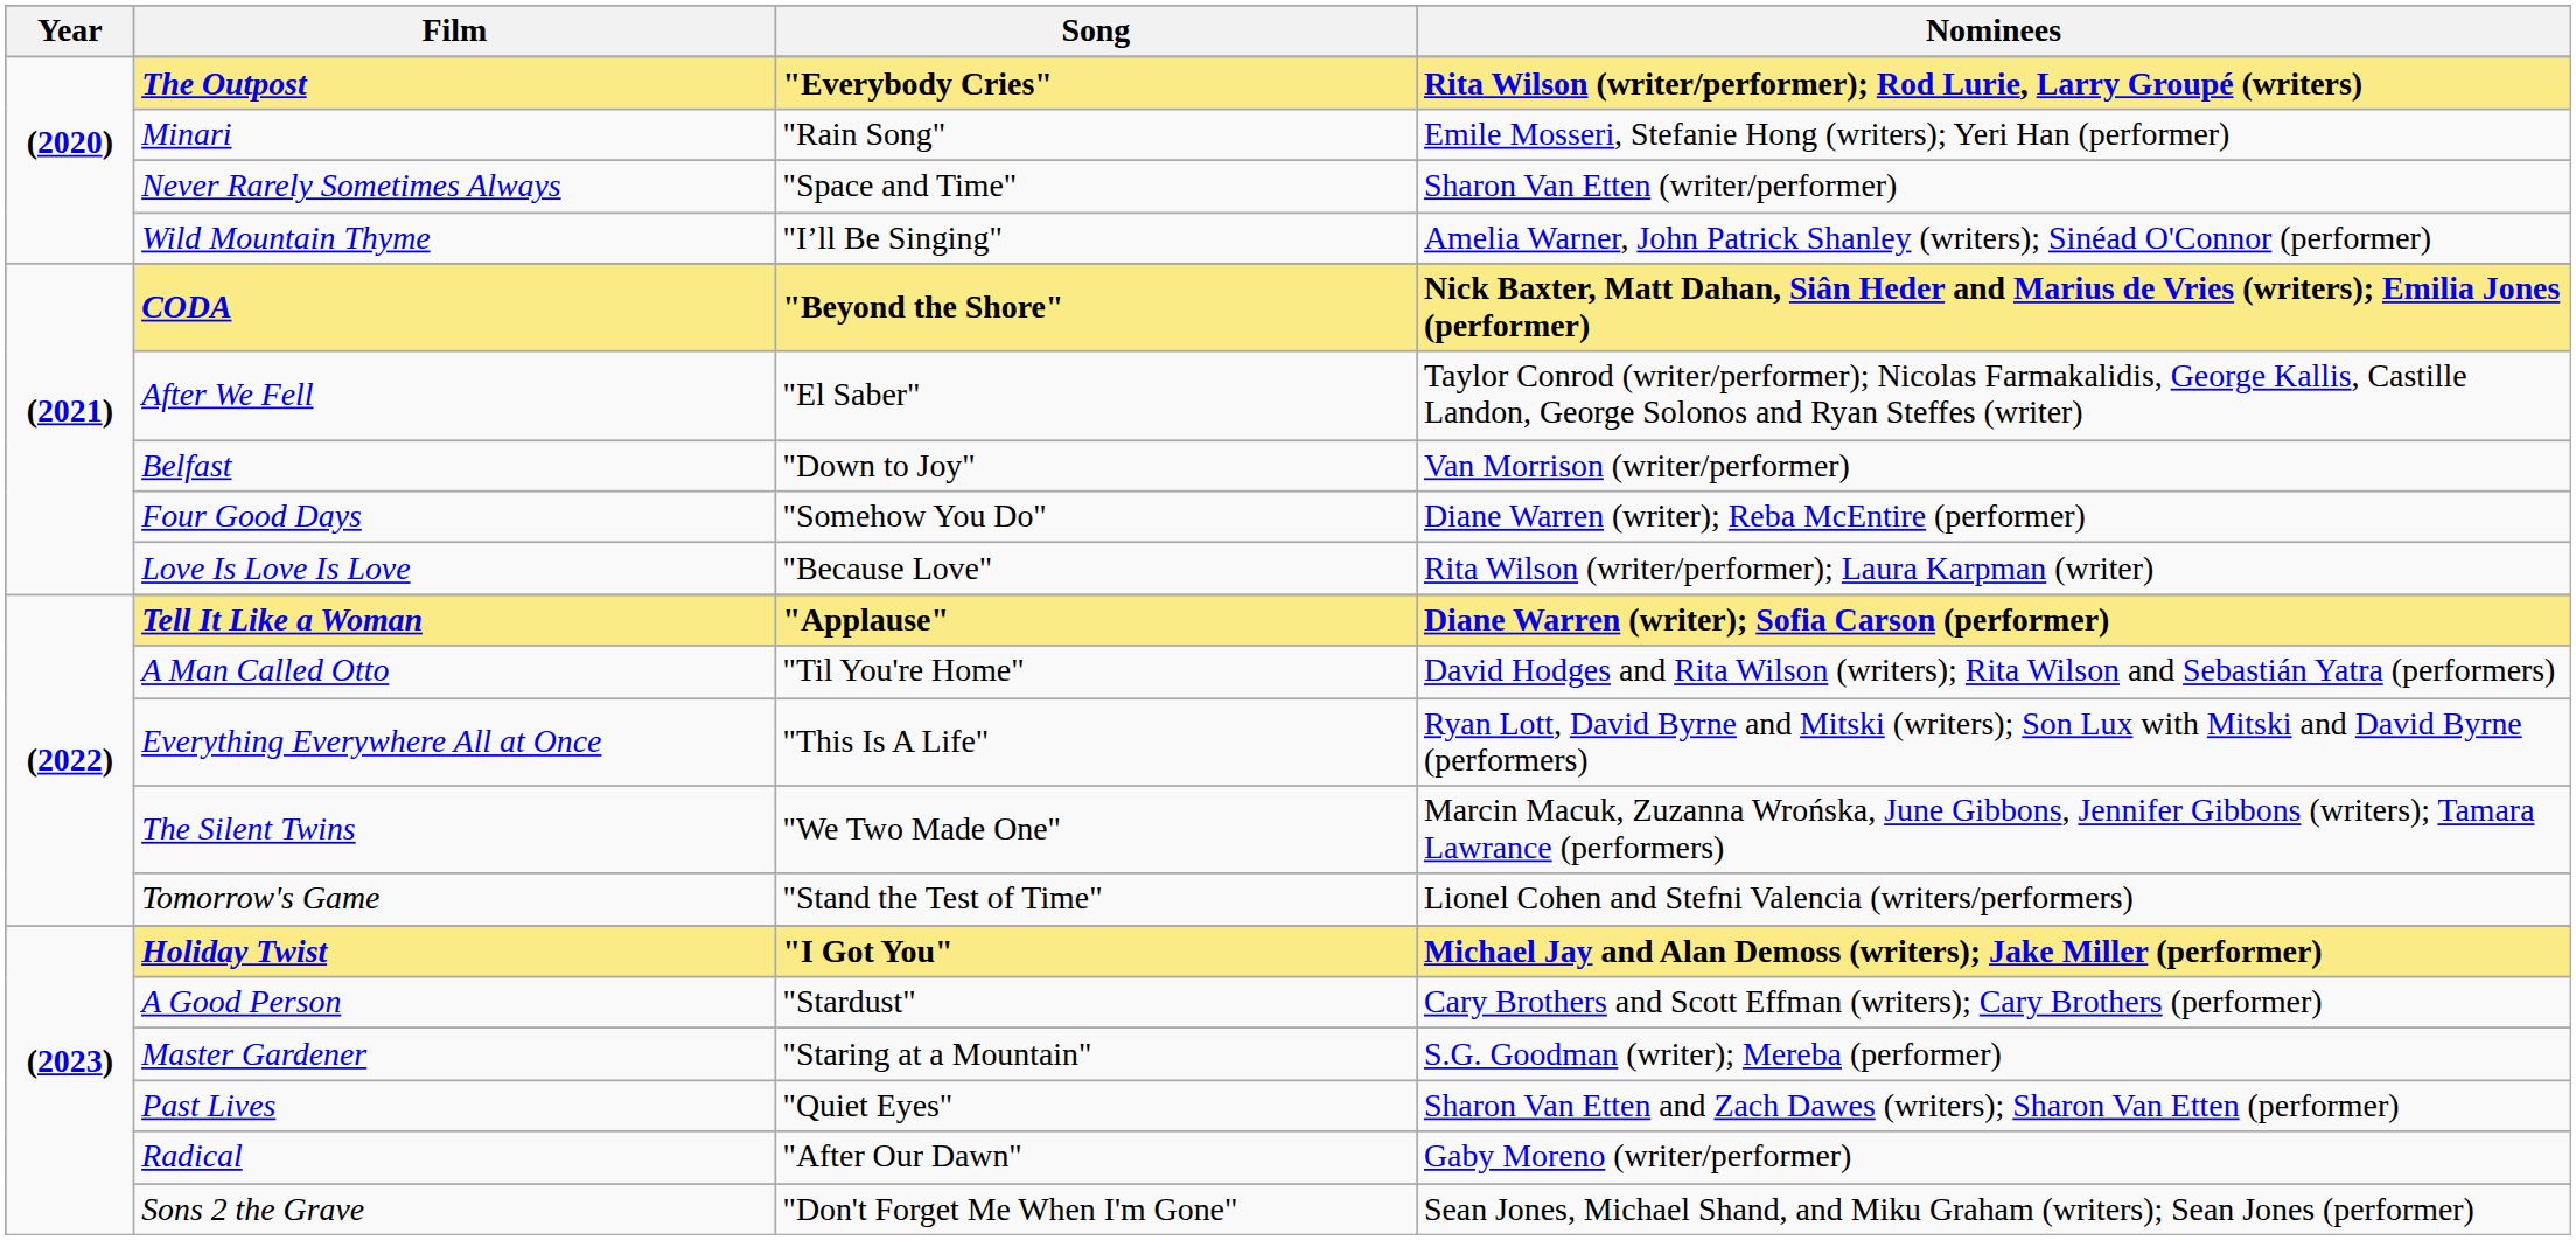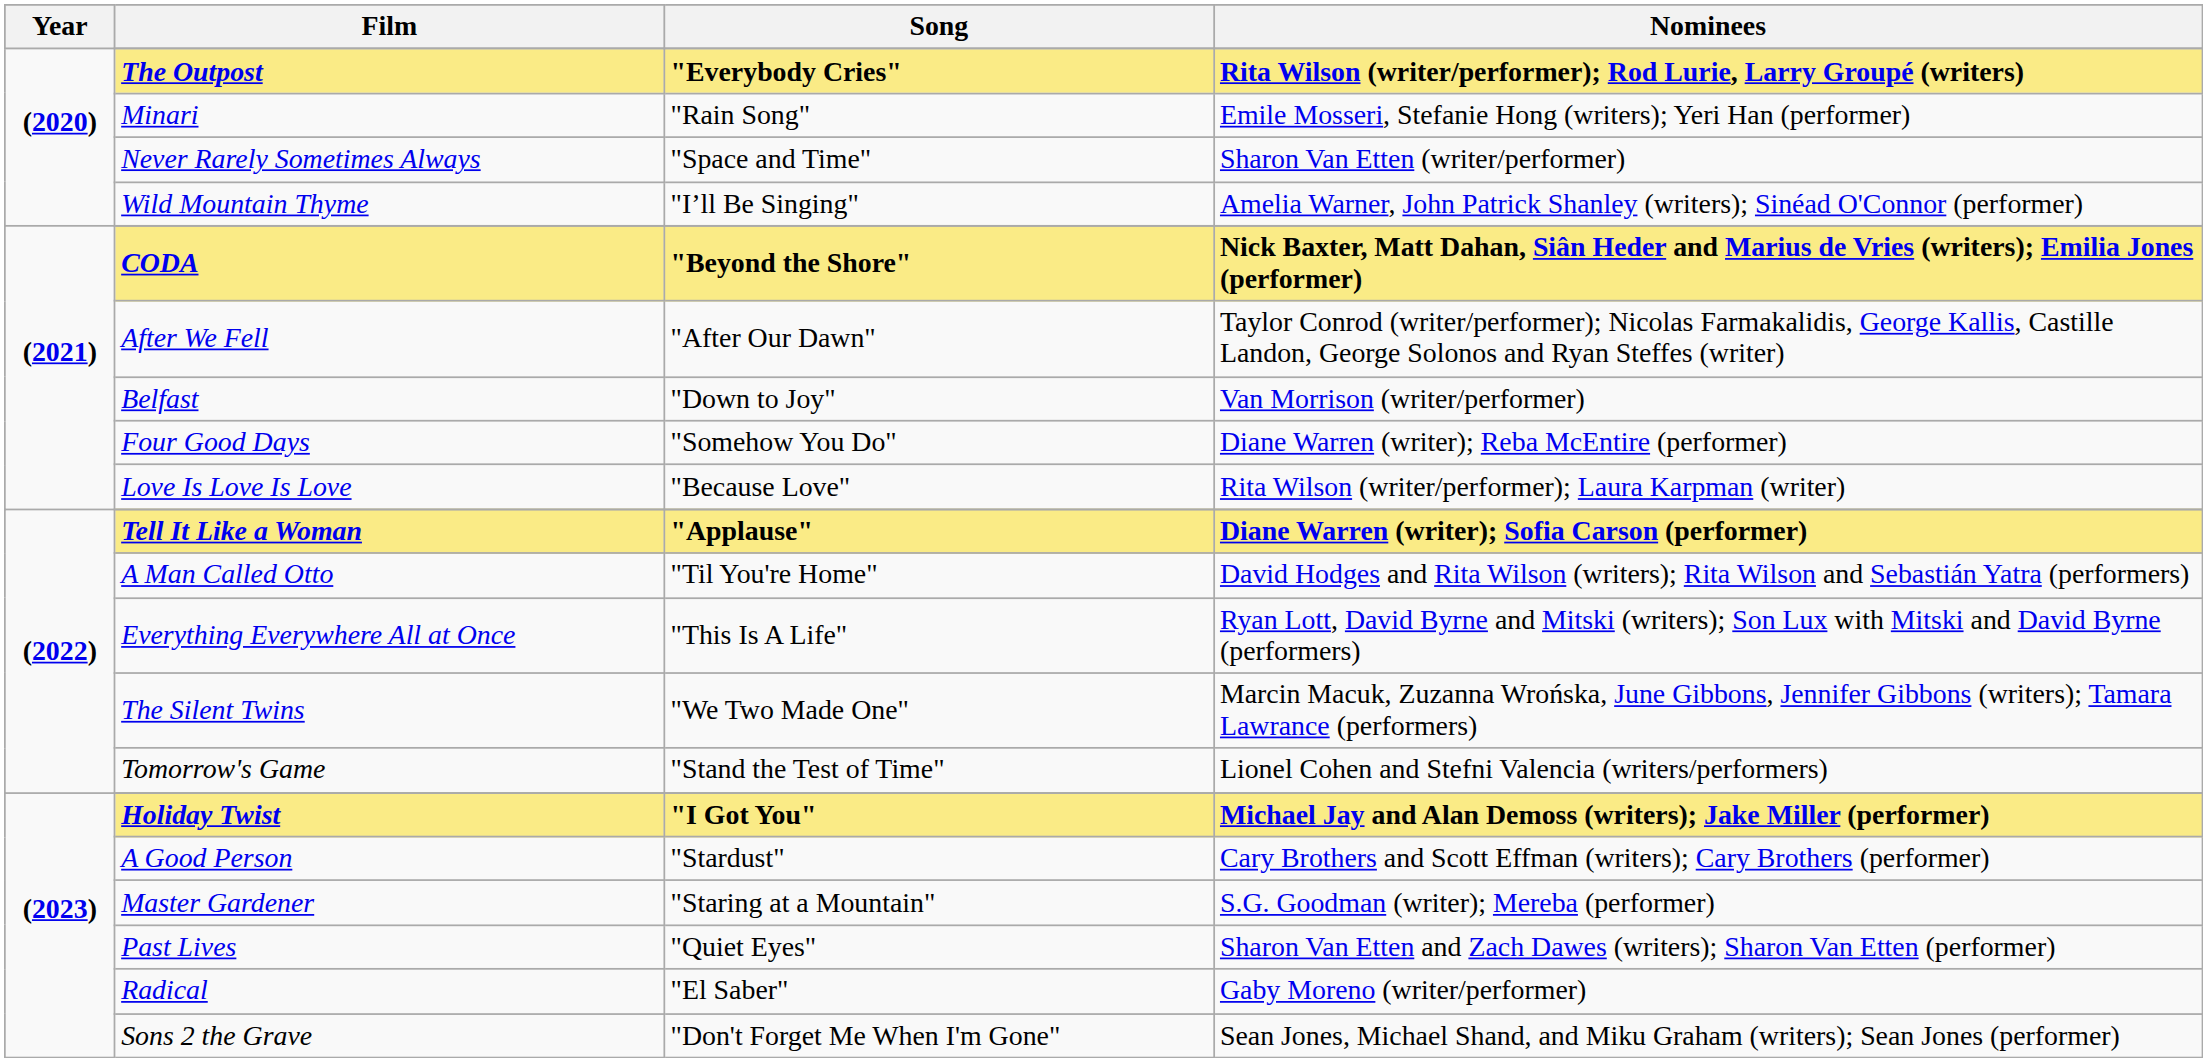 <table class="wikitable" style="width:100%">
 <tr bgcolor="#bebebe">
 <th width="5%">Year</th>
 <th width="25%">Film</th>
 <th width="25%">Song</th>
 <th width="45%">Nominees</th>
 </tr>
 <tr>
 <td rowspan=5 style="text-align:center"><strong>(<a href='#'>2020</a>)</strong><br> <br> </td>
 </tr>
 <tr style="background:#FAEB86">
 <td><strong><em><a href='#'>The Outpost</a></em></strong></td>
 <td><strong>"Everybody Cries"</strong></td>
 <td><strong><a href='#'>Rita Wilson</a> (writer/performer); <a href='#'>Rod Lurie</a>, <a href='#'>Larry Groupé</a> (writers)</strong></td>
 </tr>
 <tr>
 <td><em><a href='#'>Minari</a></em></td>
 <td>"Rain Song"</td>
 <td><a href='#'>Emile Mosseri</a>, Stefanie Hong (writers); Yeri Han (performer)</td>
 </tr>
 <tr>
 <td><em><a href='#'>Never Rarely Sometimes Always</a></em></td>
 <td>"Space and Time"</td>
 <td><a href='#'>Sharon Van Etten</a> (writer/performer)</td>
 </tr>
 <tr>
 <td><em><a href='#'>Wild Mountain Thyme</a></em></td>
 <td>"I’ll Be Singing"</td>
 <td><a href='#'>Amelia Warner</a>, <a href='#'>John Patrick Shanley</a> (writers); <a href='#'>Sinéad O'Connor</a> (performer)</td>
 </tr>
 <tr>
 <td rowspan=6 style="text-align:center"><strong>(<a href='#'>2021</a>)</strong><br> <br></td>
 </tr>
 <tr style="background:#FAEB86">
 <td><strong><em><a href='#'>CODA</a></em></strong></td>
 <td><strong>"Beyond the Shore"</strong></td>
 <td><strong>Nick Baxter, Matt Dahan, <a href='#'>Siân Heder</a> and <a href='#'>Marius de Vries</a> (writers); <a href='#'>Emilia Jones</a> (performer)</strong></td>
 </tr>
 <tr>
 <td><em><a href='#'>After We Fell</a></em></td>
-<td>"El Saber"</td>
+<td>"After Our Dawn"</td>
 <td>Taylor Conrod (writer/performer); Nicolas Farmakalidis, <a href='#'>George Kallis</a>, Castille Landon, George Solonos and Ryan Steffes (writer)</td>
 </tr>
 <tr>
 <td><em><a href='#'>Belfast</a></em></td>
 <td>"Down to Joy"</td>
 <td><a href='#'>Van Morrison</a> (writer/performer)</td>
 </tr>
 <tr>
 <td><em><a href='#'>Four Good Days</a></em></td>
 <td>"Somehow You Do"</td>
 <td><a href='#'>Diane Warren</a> (writer); <a href='#'>Reba McEntire</a> (performer)</td>
 </tr>
 <tr>
 <td><em><a href='#'>Love Is Love Is Love</a></em></td>
 <td>"Because Love"</td>
 <td><a href='#'>Rita Wilson</a> (writer/performer); <a href='#'>Laura Karpman</a> (writer)</td>
 </tr>
 <tr>
 <td rowspan=6 style="text-align:center"><strong>(<a href='#'>2022</a>)</strong><br></td>
 </tr>
 <tr style="background:#FAEB86">
 <td><strong><em><a href='#'>Tell It Like a Woman</a></em></strong></td>
 <td><strong>"Applause"</strong></td>
 <td><strong><a href='#'>Diane Warren</a> (writer); <a href='#'>Sofia Carson</a> (performer)</strong></td>
 </tr>
 <tr>
 <td><em><a href='#'>A Man Called Otto</a></em></td>
 <td>"Til You're Home"</td>
 <td><a href='#'>David Hodges</a> and <a href='#'>Rita Wilson</a> (writers); <a href='#'>Rita Wilson</a> and <a href='#'>Sebastián Yatra</a> (performers)</td>
 </tr>
 <tr>
 <td><em><a href='#'>Everything Everywhere All at Once</a></em></td>
 <td>"This Is A Life"</td>
 <td><a href='#'>Ryan Lott</a>, <a href='#'>David Byrne</a> and <a href='#'>Mitski</a> (writers); <a href='#'>Son Lux</a> with <a href='#'>Mitski</a> and <a href='#'>David Byrne</a> (performers)</td>
 </tr>
 <tr>
 <td><em><a href='#'>The Silent Twins</a></em></td>
 <td>"We Two Made One"</td>
 <td>Marcin Macuk, Zuzanna Wrońska, <a href='#'>June Gibbons</a>, <a href='#'>Jennifer Gibbons</a> (writers); <a href='#'>Tamara Lawrance</a> (performers)</td>
 </tr>
 <tr>
 <td><em>Tomorrow's Game</em></td>
 <td>"Stand the Test of Time"</td>
 <td>Lionel Cohen and Stefni Valencia (writers/performers)</td>
 </tr>
 <tr>
 <td rowspan=7 style="text-align:center"><strong>(<a href='#'>2023</a>)</strong><br><br></td>
 </tr>
 <tr style="background:#FAEB86">
 <td><strong><em><a href='#'>Holiday Twist</a></em></strong></td>
 <td><strong>"I Got You"</strong></td>
 <td><strong><a href='#'>Michael Jay</a> and Alan Demoss (writers); <a href='#'>Jake Miller</a> (performer)</strong></td>
 </tr>
 <tr>
 <td><em><a href='#'>A Good Person</a></em></td>
 <td>"Stardust"</td>
 <td><a href='#'>Cary Brothers</a> and Scott Effman (writers); <a href='#'>Cary Brothers</a> (performer)</td>
 </tr>
 <tr>
 <td><em><a href='#'>Master Gardener</a></em></td>
 <td>"Staring at a Mountain"</td>
 <td><a href='#'>S.G. Goodman</a> (writer); <a href='#'>Mereba</a> (performer)</td>
 </tr>
 <tr>
 <td><em><a href='#'>Past Lives</a></em></td>
 <td>"Quiet Eyes"</td>
 <td><a href='#'>Sharon Van Etten</a> and <a href='#'>Zach Dawes</a> (writers); <a href='#'>Sharon Van Etten</a> (performer)</td>
 </tr>
 <tr>
 <td><em><a href='#'>Radical</a></em></td>
-<td>"After Our Dawn"</td>
+<td>"El Saber"</td>
 <td><a href='#'>Gaby Moreno</a> (writer/performer)</td>
 </tr>
 <tr>
 <td><em>Sons 2 the Grave</em></td>
 <td>"Don't Forget Me When I'm Gone"</td>
 <td>Sean Jones, Michael Shand, and Miku Graham (writers); Sean Jones (performer)</td>
 </tr>
 </table>
